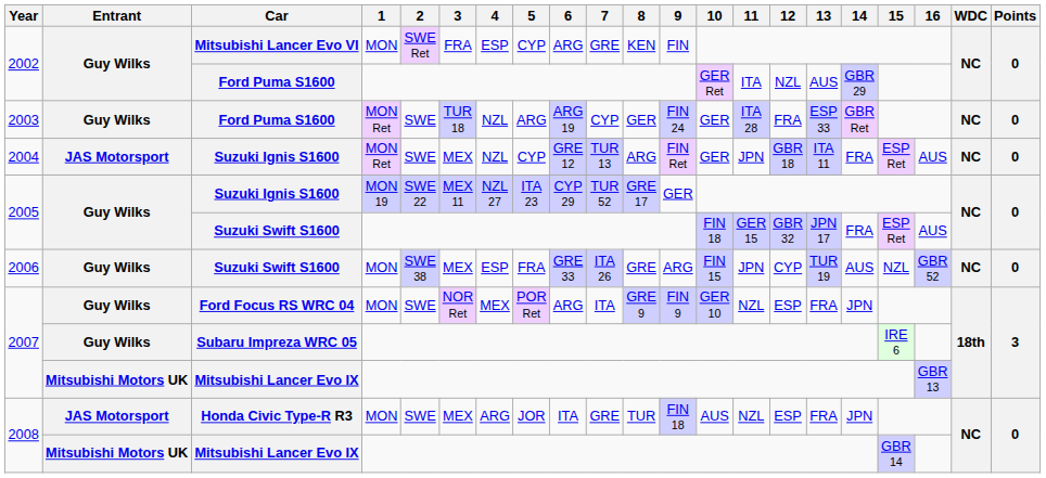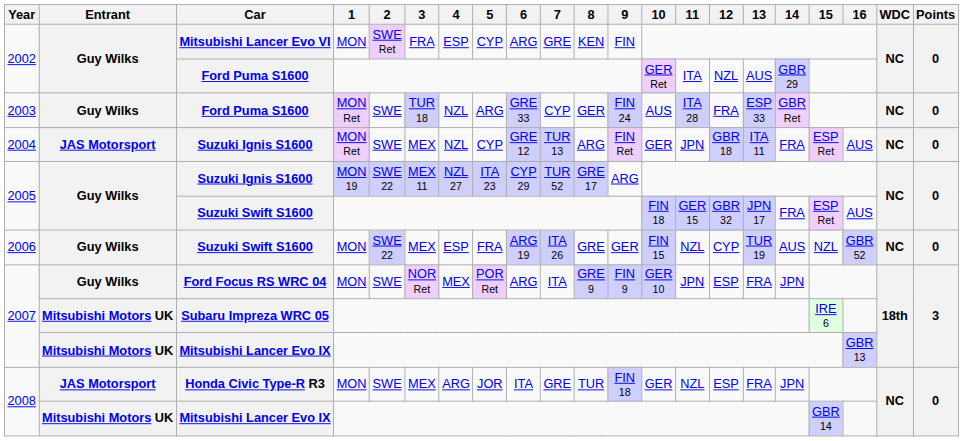 <table class="wikitable" style="text-align:center; font-size:85%">
 <tr>
 <th>Year</th>
 <th>Entrant</th>
 <th>Car</th>
 <th>1</th>
 <th>2</th>
 <th>3</th>
 <th>4</th>
 <th>5</th>
 <th>6</th>
 <th>7</th>
 <th>8</th>
 <th>9</th>
 <th>10</th>
 <th>11</th>
 <th>12</th>
 <th>13</th>
 <th>14</th>
 <th>15</th>
 <th>16</th>
 <th>WDC</th>
 <th>Points</th>
 </tr>
 <tr>
 <td rowspan=2><a href='#'>2002</a></td>
 <th rowspan=2 nowrap>Guy Wilks</th>
 <th nowrap><a href='#'>Mitsubishi Lancer Evo VI</a></th>
 <td><a href='#'>MON</a></td>
 <td style="background:#EFCFFF;"><a href='#'>SWE</a><br><small>Ret</small></td>
 <td><a href='#'>FRA</a></td>
 <td><a href='#'>ESP</a></td>
 <td><a href='#'>CYP</a></td>
 <td><a href='#'>ARG</a></td>
 <td><a href='#'>GRE</a></td>
 <td><a href='#'>KEN</a></td>
 <td><a href='#'>FIN</a></td>
 <td colspan=7></td>
 <th rowspan=2>NC</th>
 <th rowspan=2>0</th>
 </tr>
 <tr>
 <th nowrap><a href='#'>Ford Puma S1600</a></th>
 <td colspan=9></td>
 <td style="background:#EFCFFF;"><a href='#'>GER</a><br><small>Ret</small></td>
 <td><a href='#'>ITA</a></td>
 <td><a href='#'>NZL</a></td>
 <td><a href='#'>AUS</a></td>
 <td style="background:#CFCFFF;"><a href='#'>GBR</a><br><small>29</small></td>
 <td colspan=2></td>
 </tr>
 <tr>
 <td><a href='#'>2003</a></td>
 <th nowrap>Guy Wilks</th>
 <th nowrap><a href='#'>Ford Puma S1600</a></th>
 <td style="background:#EFCFFF;"><a href='#'>MON</a><br><small>Ret</small></td>
 <td><a href='#'>SWE</a></td>
 <td style="background:#CFCFFF;"><a href='#'>TUR</a><br><small>18</small></td>
 <td><a href='#'>NZL</a></td>
 <td><a href='#'>ARG</a></td>
-<td style="background:#CFCFFF;"><a href='#'>ARG</a><br><small>19</small></td>
+<td style="background:#CFCFFF;"><a href='#'>GRE</a><br><small>33</small></td>
 <td><a href='#'>CYP</a></td>
 <td><a href='#'>GER</a></td>
 <td style="background:#CFCFFF;"><a href='#'>FIN</a><br><small>24</small></td>
-<td><a href='#'>GER</a></td>
+<td><a href='#'>AUS</a></td>
 <td style="background:#CFCFFF;"><a href='#'>ITA</a><br><small>28</small></td>
 <td><a href='#'>FRA</a></td>
 <td style="background:#CFCFFF;"><a href='#'>ESP</a><br><small>33</small></td>
 <td style="background:#EFCFFF;"><a href='#'>GBR</a><br><small>Ret</small></td>
 <td colspan=2></td>
 <th>NC</th>
 <th>0</th>
 </tr>
 <tr>
 <td><a href='#'>2004</a></td>
 <th nowrap><a href='#'>JAS Motorsport</a></th>
 <th nowrap><a href='#'>Suzuki Ignis S1600</a></th>
 <td style="background:#EFCFFF;"><a href='#'>MON</a><br><small>Ret</small></td>
 <td><a href='#'>SWE</a></td>
 <td><a href='#'>MEX</a></td>
 <td><a href='#'>NZL</a></td>
 <td><a href='#'>CYP</a></td>
 <td style="background:#CFCFFF;"><a href='#'>GRE</a><br><small>12</small></td>
 <td style="background:#CFCFFF;"><a href='#'>TUR</a><br><small>13</small></td>
 <td><a href='#'>ARG</a></td>
 <td style="background:#EFCFFF;"><a href='#'>FIN</a><br><small>Ret</small></td>
 <td><a href='#'>GER</a></td>
 <td><a href='#'>JPN</a></td>
 <td style="background:#CFCFFF;"><a href='#'>GBR</a><br><small>18</small></td>
 <td style="background:#CFCFFF;"><a href='#'>ITA</a><br><small>11</small></td>
 <td><a href='#'>FRA</a></td>
 <td style="background:#EFCFFF;"><a href='#'>ESP</a><br><small>Ret</small></td>
 <td><a href='#'>AUS</a></td>
 <th>NC</th>
 <th>0</th>
 </tr>
 <tr>
 <td rowspan=2><a href='#'>2005</a></td>
 <th rowspan=2 nowrap>Guy Wilks</th>
 <th nowrap><a href='#'>Suzuki Ignis S1600</a></th>
 <td style="background:#CFCFFF;"><a href='#'>MON</a><br><small>19</small></td>
 <td style="background:#CFCFFF;"><a href='#'>SWE</a><br><small>22</small></td>
 <td style="background:#CFCFFF;"><a href='#'>MEX</a><br><small>11</small></td>
 <td style="background:#CFCFFF;"><a href='#'>NZL</a><br><small>27</small></td>
 <td style="background:#CFCFFF;"><a href='#'>ITA</a><br><small>23</small></td>
 <td style="background:#CFCFFF;"><a href='#'>CYP</a><br><small>29</small></td>
 <td style="background:#CFCFFF;"><a href='#'>TUR</a><br><small>52</small></td>
 <td style="background:#CFCFFF;"><a href='#'>GRE</a><br><small>17</small></td>
-<td><a href='#'>GER</a></td>
+<td><a href='#'>ARG</a></td>
 <td colspan=7></td>
 <th rowspan=2>NC</th>
 <th rowspan=2>0</th>
 </tr>
 <tr>
 <th nowrap><a href='#'>Suzuki Swift S1600</a></th>
 <td colspan=9></td>
 <td style="background:#CFCFFF;"><a href='#'>FIN</a><br><small>18</small></td>
 <td style="background:#CFCFFF;"><a href='#'>GER</a><br><small>15</small></td>
 <td style="background:#CFCFFF;"><a href='#'>GBR</a><br><small>32</small></td>
 <td style="background:#CFCFFF;"><a href='#'>JPN</a><br><small>17</small></td>
 <td><a href='#'>FRA</a></td>
 <td style="background:#EFCFFF;"><a href='#'>ESP</a><br><small>Ret</small></td>
 <td><a href='#'>AUS</a></td>
 </tr>
 <tr>
 <td><a href='#'>2006</a></td>
 <th nowrap>Guy Wilks</th>
 <th nowrap><a href='#'>Suzuki Swift S1600</a></th>
 <td><a href='#'>MON</a></td>
-<td style="background:#CFCFFF;"><a href='#'>SWE</a><br><small>38</small></td>
+<td style="background:#CFCFFF;"><a href='#'>SWE</a><br><small>22</small></td>
 <td><a href='#'>MEX</a></td>
 <td><a href='#'>ESP</a></td>
 <td><a href='#'>FRA</a></td>
-<td style="background:#CFCFFF;"><a href='#'>GRE</a><br><small>33</small></td>
+<td style="background:#CFCFFF;"><a href='#'>ARG</a><br><small>19</small></td>
 <td style="background:#CFCFFF;"><a href='#'>ITA</a><br><small>26</small></td>
 <td><a href='#'>GRE</a></td>
-<td><a href='#'>ARG</a></td>
+<td><a href='#'>GER</a></td>
 <td style="background:#CFCFFF;"><a href='#'>FIN</a><br><small>15</small></td>
-<td><a href='#'>JPN</a></td>
+<td><a href='#'>NZL</a></td>
 <td><a href='#'>CYP</a></td>
 <td style="background:#CFCFFF;"><a href='#'>TUR</a><br><small>19</small></td>
 <td><a href='#'>AUS</a></td>
 <td><a href='#'>NZL</a></td>
 <td style="background:#CFCFFF;"><a href='#'>GBR</a><br><small>52</small></td>
 <th>NC</th>
 <th>0</th>
 </tr>
 <tr>
 <td rowspan=3><a href='#'>2007</a></td>
 <th nowrap>Guy Wilks</th>
 <th nowrap><a href='#'>Ford Focus RS WRC 04</a></th>
 <td><a href='#'>MON</a></td>
 <td><a href='#'>SWE</a></td>
 <td style="background:#EFCFFF;"><a href='#'>NOR</a><br><small>Ret</small></td>
 <td><a href='#'>MEX</a></td>
 <td style="background:#EFCFFF;"><a href='#'>POR</a><br><small>Ret</small></td>
 <td><a href='#'>ARG</a></td>
 <td><a href='#'>ITA</a></td>
 <td style="background:#CFCFFF;"><a href='#'>GRE</a><br><small>9</small></td>
 <td style="background:#CFCFFF;"><a href='#'>FIN</a><br><small>9</small></td>
 <td style="background:#CFCFFF;"><a href='#'>GER</a><br><small>10</small></td>
-<td><a href='#'>NZL</a></td>
+<td><a href='#'>JPN</a></td>
 <td><a href='#'>ESP</a></td>
 <td><a href='#'>FRA</a></td>
 <td><a href='#'>JPN</a></td>
 <td colspan=2></td>
 <th rowspan=3>18th</th>
 <th rowspan=3>3</th>
 </tr>
 <tr>
-<th nowrap>Guy Wilks</th>
+<th nowrap><a href='#'>Mitsubishi Motors</a> UK</th>
 <th nowrap><a href='#'>Subaru Impreza WRC 05</a></th>
 <td colspan=14></td>
 <td style="background:#DFFFDF;"><a href='#'>IRE</a><br><small>6</small></td>
 <td></td>
 </tr>
 <tr>
 <th nowrap><a href='#'>Mitsubishi Motors</a> UK</th>
 <th nowrap><a href='#'>Mitsubishi Lancer Evo IX</a></th>
 <td colspan=15></td>
 <td style="background:#CFCFFF;"><a href='#'>GBR</a><br><small>13</small></td>
 </tr>
 <tr>
 <td rowspan=2><a href='#'>2008</a></td>
 <th nowrap><a href='#'>JAS Motorsport</a></th>
 <th nowrap><a href='#'>Honda Civic Type-R</a> R3</th>
 <td><a href='#'>MON</a></td>
 <td><a href='#'>SWE</a></td>
 <td><a href='#'>MEX</a></td>
 <td><a href='#'>ARG</a></td>
 <td><a href='#'>JOR</a></td>
 <td><a href='#'>ITA</a></td>
 <td><a href='#'>GRE</a></td>
 <td><a href='#'>TUR</a></td>
 <td style="background:#CFCFFF;"><a href='#'>FIN</a><br><small>18</small></td>
-<td><a href='#'>AUS</a></td>
+<td><a href='#'>GER</a></td>
 <td><a href='#'>NZL</a></td>
 <td><a href='#'>ESP</a></td>
 <td><a href='#'>FRA</a></td>
 <td><a href='#'>JPN</a></td>
 <td colspan=2></td>
 <th rowspan=2>NC</th>
 <th rowspan=2>0</th>
 </tr>
 <tr>
 <th nowrap><a href='#'>Mitsubishi Motors</a> UK</th>
 <th nowrap><a href='#'>Mitsubishi Lancer Evo IX</a></th>
 <td colspan=14></td>
 <td style="background:#CFCFFF;"><a href='#'>GBR</a><br><small>14</small></td>
 <td></td>
 </tr>
 </table>
